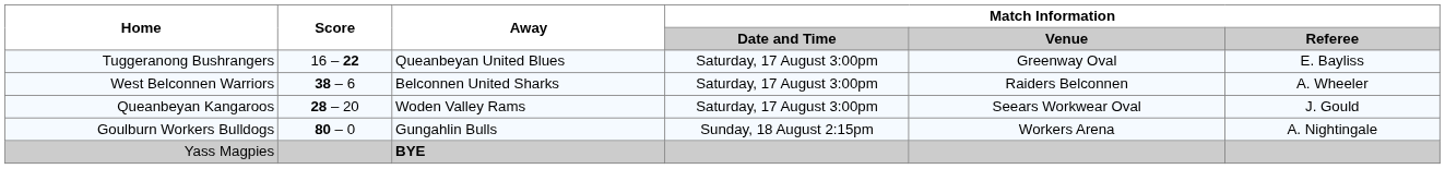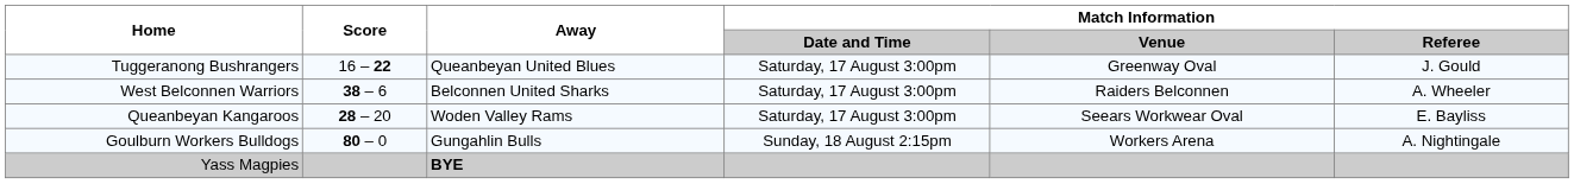 <table border="1" cellpadding="3" cellspacing="0" width="100%" style="border-collapse:collapse;  text-align:center;">
 <tr>
 <th rowspan="2" width="19%">Home</th>
 <th rowspan="2" width="8%">Score</th>
 <th rowspan="2" width="19%">Away</th>
 <th colspan="3">Match Information</th>
 </tr>
 <tr bgcolor="#CCCCCC">
 <th width="17%">Date and Time</th>
 <th width="22%">Venue</th>
 <th width="50%">Referee</th>
 </tr>
 <tr style="text-align:center; background:#f5faff;">
 <td align="right">Tuggeranong Bushrangers </td>
 <td>16 – <strong>22</strong></td>
 <td align="left"> Queanbeyan United Blues</td>
 <td>Saturday, 17 August 3:00pm</td>
 <td>Greenway Oval</td>
-<td>E. Bayliss</td>
+<td>J. Gould</td>
 </tr>
 <tr style="text-align:center; background:#f5faff;">
 <td align="right">West Belconnen Warriors </td>
 <td><strong>38</strong> – 6</td>
 <td align="left"> Belconnen United Sharks</td>
 <td>Saturday, 17 August 3:00pm</td>
 <td>Raiders Belconnen</td>
 <td>A. Wheeler</td>
 </tr>
 <tr style="text-align:center; background:#f5faff;">
 <td align="right">Queanbeyan Kangaroos </td>
 <td><strong>28</strong> – 20</td>
 <td align="left"> Woden Valley Rams</td>
 <td>Saturday, 17 August 3:00pm</td>
 <td>Seears Workwear Oval</td>
-<td>J. Gould</td>
+<td>E. Bayliss</td>
 </tr>
 <tr style="text-align:center; background:#f5faff;">
 <td align="right">Goulburn Workers Bulldogs <strong></strong></td>
 <td><strong>80</strong> – 0</td>
 <td align="left"> Gungahlin Bulls</td>
 <td>Sunday, 18 August 2:15pm</td>
 <td>Workers Arena</td>
 <td>A. Nightingale</td>
 </tr>
 <tr style="text-align:center; background:#CCCCCC;">
 <td align="right">Yass Magpies </td>
 <td></td>
 <td align="left"><strong>BYE</strong></td>
 <td></td>
 <td></td>
 <td></td>
 </tr>
 </table>
